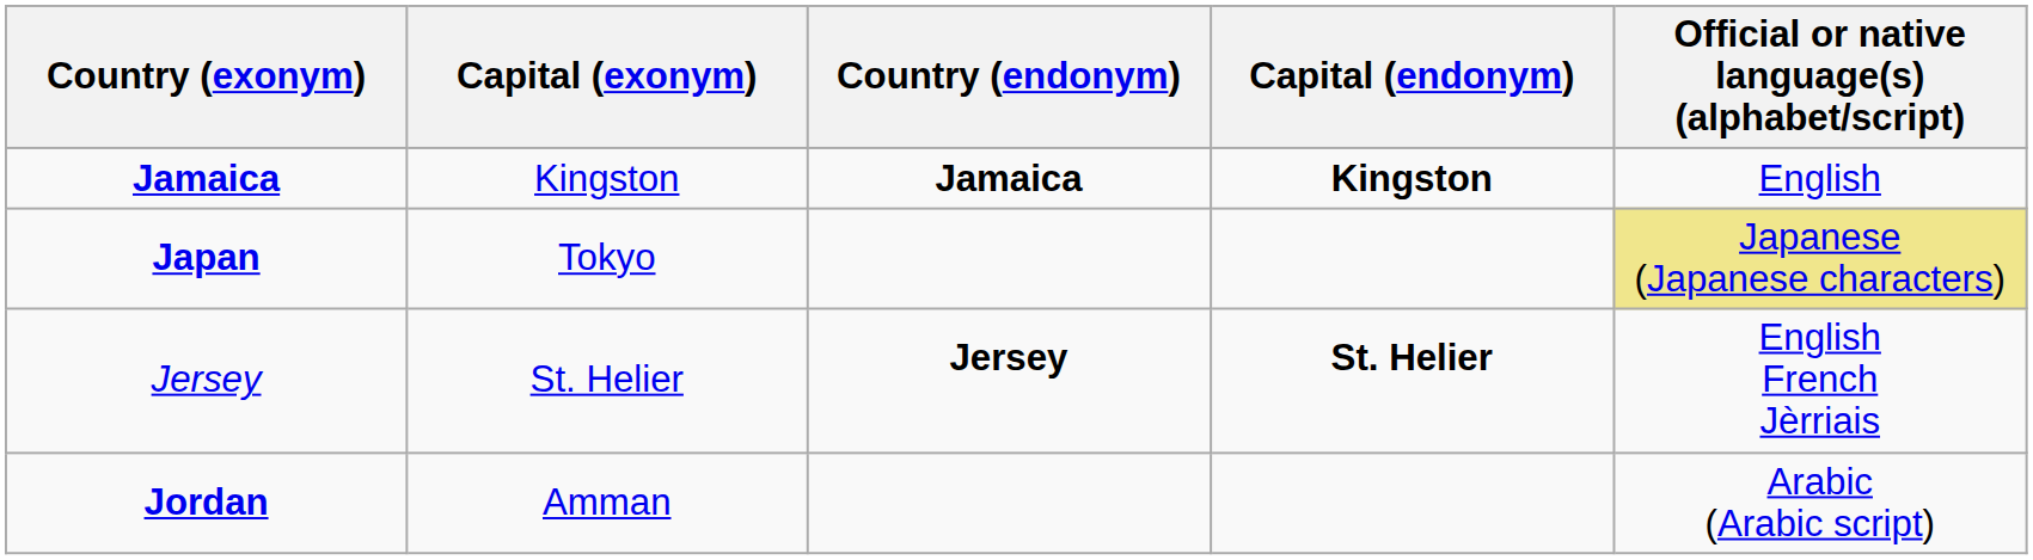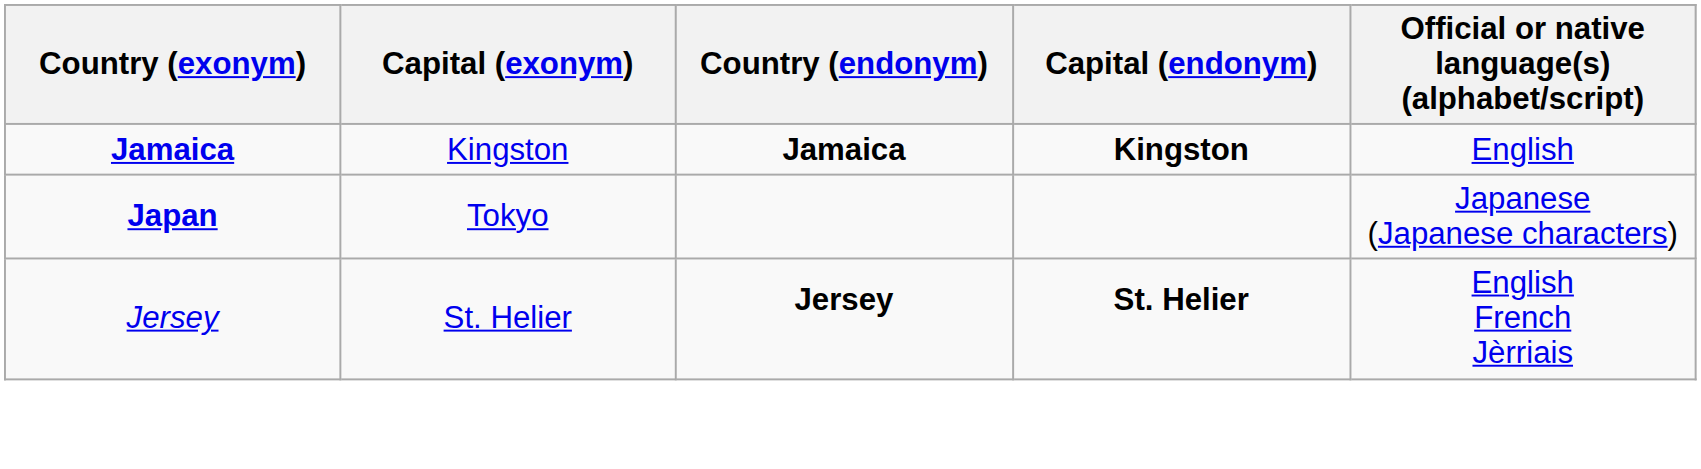 <table style="text-align:center;" class="wikitable">
 <tr style="background:#ccc;">
 <th style="width:175px;">Country (<a href='#'>exonym</a>)</th>
 <th style="width:175px;">Capital (<a href='#'>exonym</a>)</th>
 <th style="width:175px;">Country (<a href='#'>endonym</a>)</th>
 <th style="width:175px;">Capital (<a href='#'>endonym</a>)</th>
 <th style="width:175px;">Official or native language(s) (alphabet/script)</th>
 </tr>
 <tr>
 <td> <strong><a href='#'>Jamaica</a></strong></td>
 <td><a href='#'>Kingston</a></td>
 <td><strong>Jamaica</strong></td>
 <td><strong>Kingston</strong></td>
 <td><a href='#'>English</a></td>
 </tr>
 <tr>
 <td> <strong><a href='#'>Japan</a></strong></td>
 <td><a href='#'>Tokyo</a></td>
 <td><strong></strong><br><strong></strong><br></td>
 <td><strong></strong><br></td>
-<td style="background: khaki;"><a href='#'>Japanese</a><br>(<a href='#'>Japanese characters</a>)</td>
+<td><a href='#'>Japanese</a><br>(<a href='#'>Japanese characters</a>)</td>
 </tr>
 <tr>
 <td> <em><a href='#'>Jersey</a></em></td>
 <td><a href='#'>St. Helier</a></td>
 <td><strong>Jersey</strong><br><strong></strong><br><strong></strong></td>
 <td><strong>St. Helier</strong><br><strong></strong><br><strong></strong></td>
 <td><a href='#'>English</a><br><a href='#'>French</a><br><a href='#'>Jèrriais</a></td>
 </tr>
-<tr>
-<td> <strong><a href='#'>Jordan</a></strong></td>
-<td><a href='#'>Amman</a></td>
-<td><strong></strong><br></td>
-<td><strong></strong><br></td>
-<td><a href='#'>Arabic</a><br>(<a href='#'>Arabic script</a>)</td>
-</tr>
 </table>
